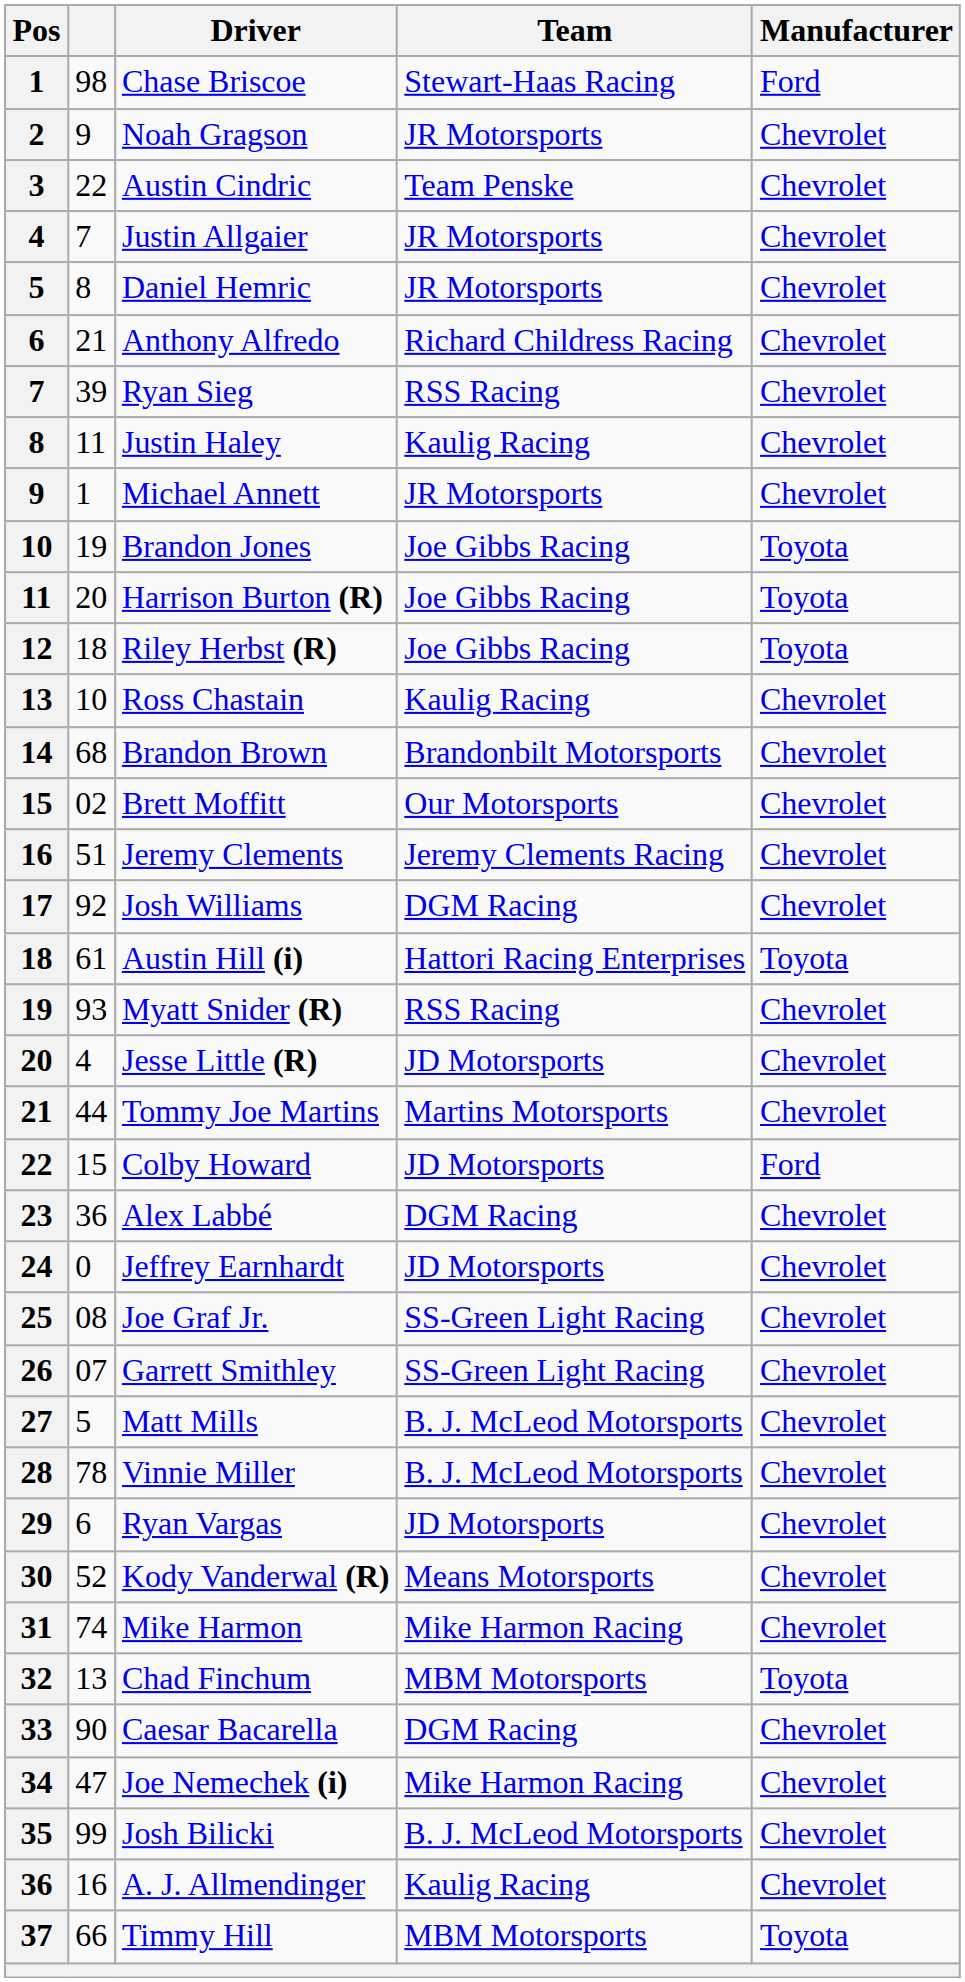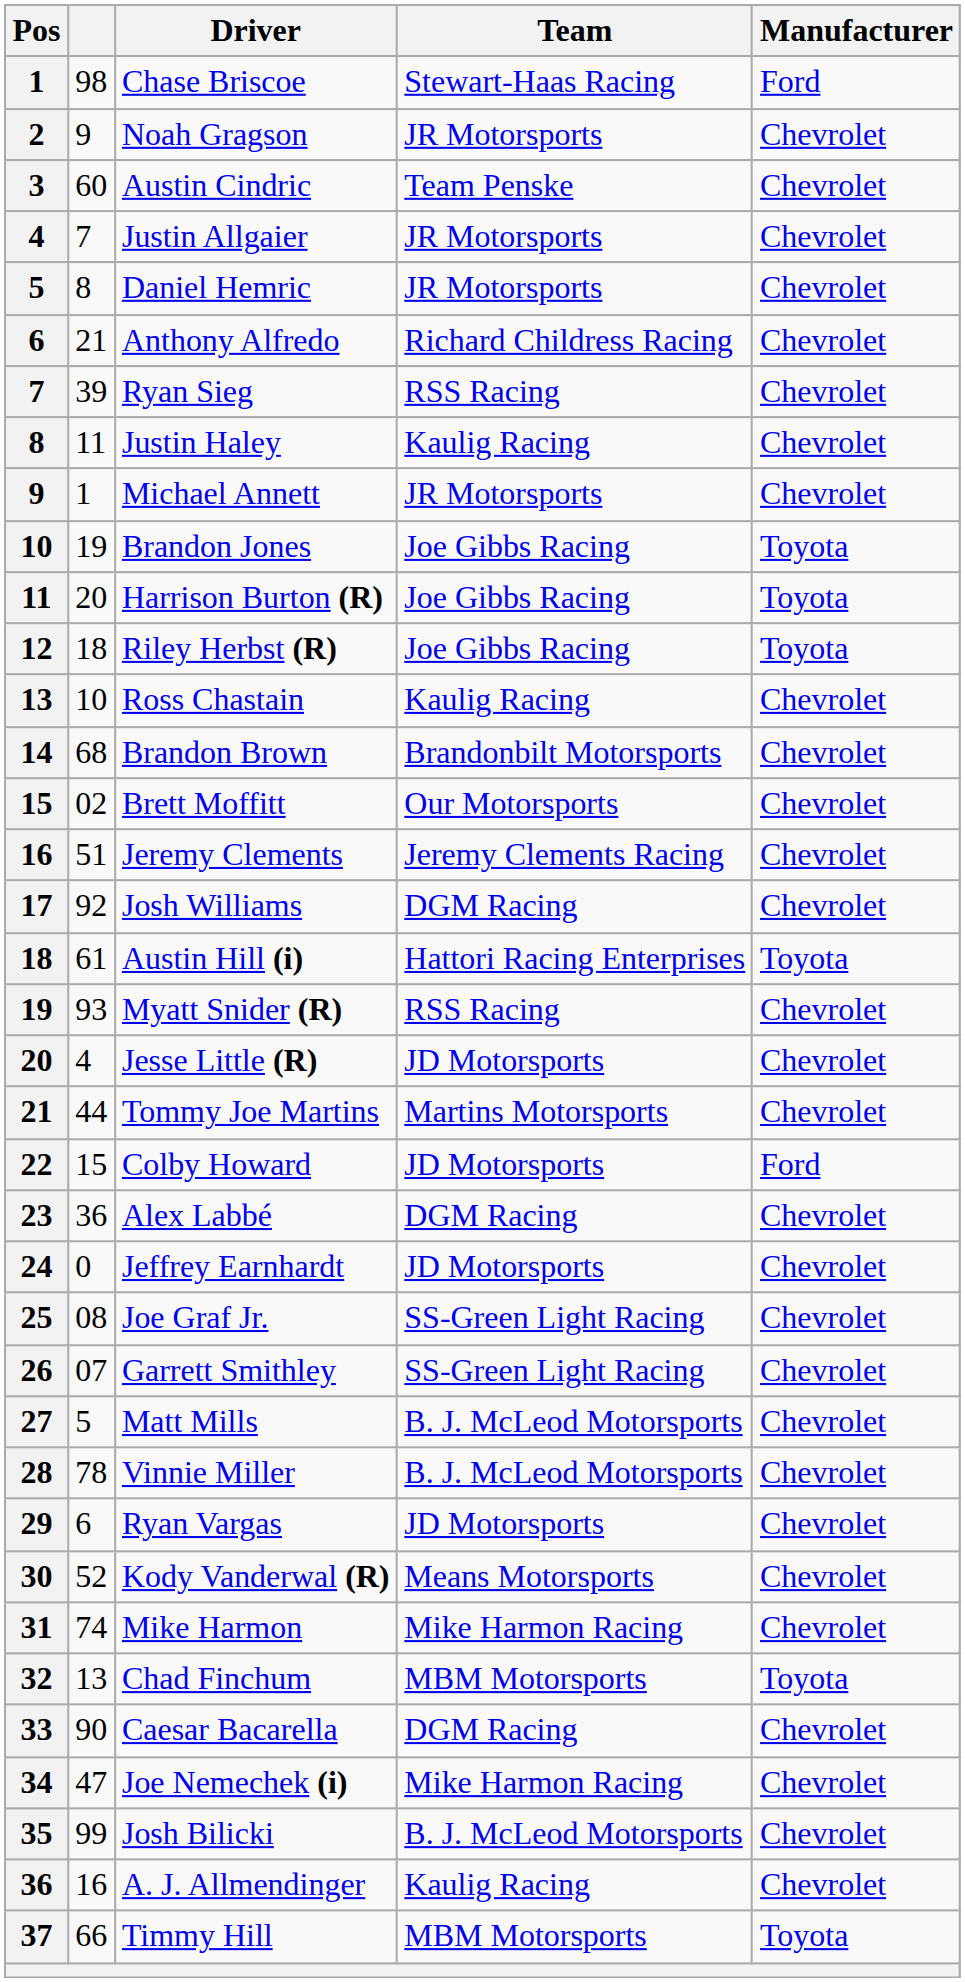 <table class="wikitable" style="font-size:98%">
 <tr>
 <th>Pos</th>
 <th></th>
 <th>Driver</th>
 <th>Team</th>
 <th>Manufacturer</th>
 </tr>
 <tr>
 <th>1</th>
 <td>98</td>
 <td><a href='#'>Chase Briscoe</a></td>
 <td><a href='#'>Stewart-Haas Racing</a></td>
 <td><a href='#'>Ford</a></td>
 </tr>
 <tr>
 <th>2</th>
 <td>9</td>
 <td><a href='#'>Noah Gragson</a></td>
 <td><a href='#'>JR Motorsports</a></td>
 <td><a href='#'>Chevrolet</a></td>
 </tr>
 <tr>
 <th>3</th>
-<td>22</td>
+<td>60</td>
 <td><a href='#'>Austin Cindric</a></td>
 <td><a href='#'>Team Penske</a></td>
 <td><a href='#'>Chevrolet</a></td>
 </tr>
 <tr>
 <th>4</th>
 <td>7</td>
 <td><a href='#'>Justin Allgaier</a></td>
 <td><a href='#'>JR Motorsports</a></td>
 <td><a href='#'>Chevrolet</a></td>
 </tr>
 <tr>
 <th>5</th>
 <td>8</td>
 <td><a href='#'>Daniel Hemric</a></td>
 <td><a href='#'>JR Motorsports</a></td>
 <td><a href='#'>Chevrolet</a></td>
 </tr>
 <tr>
 <th>6</th>
 <td>21</td>
 <td><a href='#'>Anthony Alfredo</a></td>
 <td><a href='#'>Richard Childress Racing</a></td>
 <td><a href='#'>Chevrolet</a></td>
 </tr>
 <tr>
 <th>7</th>
 <td>39</td>
 <td><a href='#'>Ryan Sieg</a></td>
 <td><a href='#'>RSS Racing</a></td>
 <td><a href='#'>Chevrolet</a></td>
 </tr>
 <tr>
 <th>8</th>
 <td>11</td>
 <td><a href='#'>Justin Haley</a></td>
 <td><a href='#'>Kaulig Racing</a></td>
 <td><a href='#'>Chevrolet</a></td>
 </tr>
 <tr>
 <th>9</th>
 <td>1</td>
 <td><a href='#'>Michael Annett</a></td>
 <td><a href='#'>JR Motorsports</a></td>
 <td><a href='#'>Chevrolet</a></td>
 </tr>
 <tr>
 <th>10</th>
 <td>19</td>
 <td><a href='#'>Brandon Jones</a></td>
 <td><a href='#'>Joe Gibbs Racing</a></td>
 <td><a href='#'>Toyota</a></td>
 </tr>
 <tr>
 <th>11</th>
 <td>20</td>
 <td><a href='#'>Harrison Burton</a> <strong>(R)</strong></td>
 <td><a href='#'>Joe Gibbs Racing</a></td>
 <td><a href='#'>Toyota</a></td>
 </tr>
 <tr>
 <th>12</th>
 <td>18</td>
 <td><a href='#'>Riley Herbst</a> <strong>(R)</strong></td>
 <td><a href='#'>Joe Gibbs Racing</a></td>
 <td><a href='#'>Toyota</a></td>
 </tr>
 <tr>
 <th>13</th>
 <td>10</td>
 <td><a href='#'>Ross Chastain</a></td>
 <td><a href='#'>Kaulig Racing</a></td>
 <td><a href='#'>Chevrolet</a></td>
 </tr>
 <tr>
 <th>14</th>
 <td>68</td>
 <td><a href='#'>Brandon Brown</a></td>
 <td><a href='#'>Brandonbilt Motorsports</a></td>
 <td><a href='#'>Chevrolet</a></td>
 </tr>
 <tr>
 <th>15</th>
 <td>02</td>
 <td><a href='#'>Brett Moffitt</a></td>
 <td><a href='#'>Our Motorsports</a></td>
 <td><a href='#'>Chevrolet</a></td>
 </tr>
 <tr>
 <th>16</th>
 <td>51</td>
 <td><a href='#'>Jeremy Clements</a></td>
 <td><a href='#'>Jeremy Clements Racing</a></td>
 <td><a href='#'>Chevrolet</a></td>
 </tr>
 <tr>
 <th>17</th>
 <td>92</td>
 <td><a href='#'>Josh Williams</a></td>
 <td><a href='#'>DGM Racing</a></td>
 <td><a href='#'>Chevrolet</a></td>
 </tr>
 <tr>
 <th>18</th>
 <td>61</td>
 <td><a href='#'>Austin Hill</a> <strong>(i)</strong></td>
 <td><a href='#'>Hattori Racing Enterprises</a></td>
 <td><a href='#'>Toyota</a></td>
 </tr>
 <tr>
 <th>19</th>
 <td>93</td>
 <td><a href='#'>Myatt Snider</a> <strong>(R)</strong></td>
 <td><a href='#'>RSS Racing</a></td>
 <td><a href='#'>Chevrolet</a></td>
 </tr>
 <tr>
 <th>20</th>
 <td>4</td>
 <td><a href='#'>Jesse Little</a> <strong>(R)</strong></td>
 <td><a href='#'>JD Motorsports</a></td>
 <td><a href='#'>Chevrolet</a></td>
 </tr>
 <tr>
 <th>21</th>
 <td>44</td>
 <td><a href='#'>Tommy Joe Martins</a></td>
 <td><a href='#'>Martins Motorsports</a></td>
 <td><a href='#'>Chevrolet</a></td>
 </tr>
 <tr>
 <th>22</th>
 <td>15</td>
 <td><a href='#'>Colby Howard</a></td>
 <td><a href='#'>JD Motorsports</a></td>
 <td><a href='#'>Ford</a></td>
 </tr>
 <tr>
 <th>23</th>
 <td>36</td>
 <td><a href='#'>Alex Labbé</a></td>
 <td><a href='#'>DGM Racing</a></td>
 <td><a href='#'>Chevrolet</a></td>
 </tr>
 <tr>
 <th>24</th>
 <td>0</td>
 <td><a href='#'>Jeffrey Earnhardt</a></td>
 <td><a href='#'>JD Motorsports</a></td>
 <td><a href='#'>Chevrolet</a></td>
 </tr>
 <tr>
 <th>25</th>
 <td>08</td>
 <td><a href='#'>Joe Graf Jr.</a></td>
 <td><a href='#'>SS-Green Light Racing</a></td>
 <td><a href='#'>Chevrolet</a></td>
 </tr>
 <tr>
 <th>26</th>
 <td>07</td>
 <td><a href='#'>Garrett Smithley</a></td>
 <td><a href='#'>SS-Green Light Racing</a></td>
 <td><a href='#'>Chevrolet</a></td>
 </tr>
 <tr>
 <th>27</th>
 <td>5</td>
 <td><a href='#'>Matt Mills</a></td>
 <td><a href='#'>B. J. McLeod Motorsports</a></td>
 <td><a href='#'>Chevrolet</a></td>
 </tr>
 <tr>
 <th>28</th>
 <td>78</td>
 <td><a href='#'>Vinnie Miller</a></td>
 <td><a href='#'>B. J. McLeod Motorsports</a></td>
 <td><a href='#'>Chevrolet</a></td>
 </tr>
 <tr>
 <th>29</th>
 <td>6</td>
 <td><a href='#'>Ryan Vargas</a></td>
 <td><a href='#'>JD Motorsports</a></td>
 <td><a href='#'>Chevrolet</a></td>
 </tr>
 <tr>
 <th>30</th>
 <td>52</td>
 <td><a href='#'>Kody Vanderwal</a> <strong>(R)</strong></td>
 <td><a href='#'>Means Motorsports</a></td>
 <td><a href='#'>Chevrolet</a></td>
 </tr>
 <tr>
 <th>31</th>
 <td>74</td>
 <td><a href='#'>Mike Harmon</a></td>
 <td><a href='#'>Mike Harmon Racing</a></td>
 <td><a href='#'>Chevrolet</a></td>
 </tr>
 <tr>
 <th>32</th>
 <td>13</td>
 <td><a href='#'>Chad Finchum</a></td>
 <td><a href='#'>MBM Motorsports</a></td>
 <td><a href='#'>Toyota</a></td>
 </tr>
 <tr>
 <th>33</th>
 <td>90</td>
 <td><a href='#'>Caesar Bacarella</a></td>
 <td><a href='#'>DGM Racing</a></td>
 <td><a href='#'>Chevrolet</a></td>
 </tr>
 <tr>
 <th>34</th>
 <td>47</td>
 <td><a href='#'>Joe Nemechek</a> <strong>(i)</strong></td>
 <td><a href='#'>Mike Harmon Racing</a></td>
 <td><a href='#'>Chevrolet</a></td>
 </tr>
 <tr>
 <th>35</th>
 <td>99</td>
 <td><a href='#'>Josh Bilicki</a></td>
 <td><a href='#'>B. J. McLeod Motorsports</a></td>
 <td><a href='#'>Chevrolet</a></td>
 </tr>
 <tr>
 <th>36</th>
 <td>16</td>
 <td><a href='#'>A. J. Allmendinger</a></td>
 <td><a href='#'>Kaulig Racing</a></td>
 <td><a href='#'>Chevrolet</a></td>
 </tr>
 <tr>
 <th>37</th>
 <td>66</td>
 <td><a href='#'>Timmy Hill</a></td>
 <td><a href='#'>MBM Motorsports</a></td>
 <td><a href='#'>Toyota</a></td>
 </tr>
 <tr>
 <th colspan="6"></th>
 </tr>
 <tr>
 </tr>
 </table>
